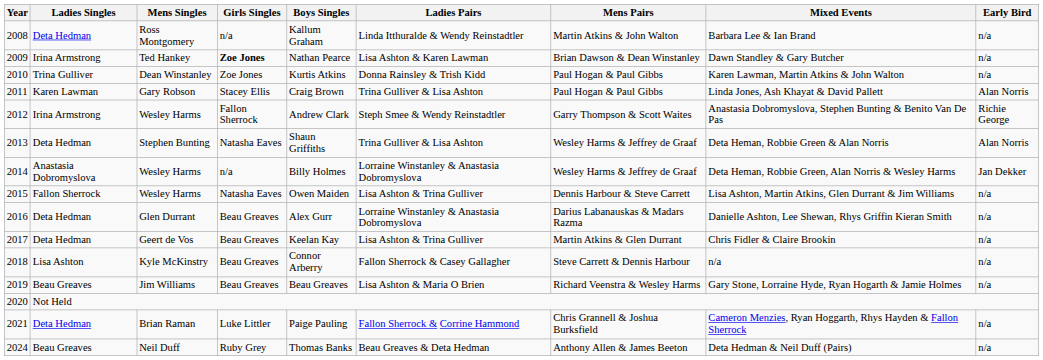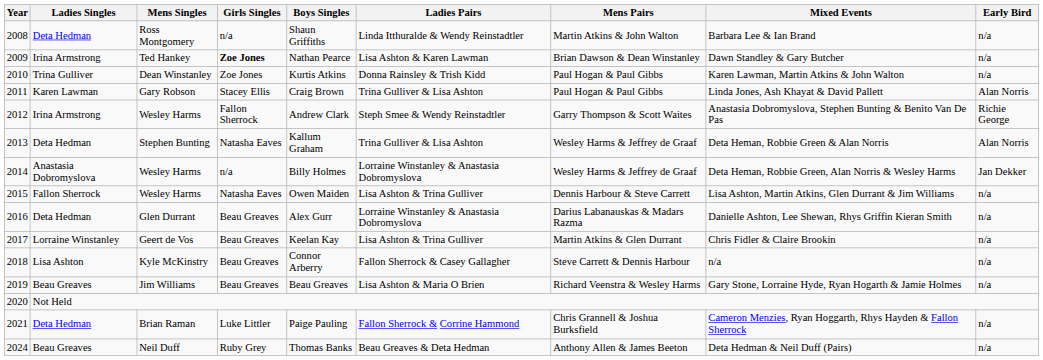 <table class="wikitable">
 <tr>
 <th>Year</th>
 <th>Ladies Singles</th>
 <th>Mens Singles</th>
 <th>Girls Singles</th>
 <th>Boys Singles</th>
 <th>Ladies Pairs</th>
 <th>Mens Pairs</th>
 <th>Mixed Events</th>
 <th>Early Bird</th>
 </tr>
 <tr>
 <td>2008</td>
 <td><a href='#'>Deta Hedman</a></td>
 <td>Ross Montgomery</td>
 <td>n/a</td>
-<td>Kallum Graham</td>
+<td>Shaun Griffiths</td>
 <td>Linda Itthuralde & Wendy Reinstadtler</td>
 <td>Martin Atkins & John Walton</td>
 <td>Barbara Lee & Ian Brand</td>
 <td>n/a</td>
 </tr>
 <tr>
 <td>2009</td>
 <td>Irina Armstrong</td>
 <td>Ted Hankey</td>
 <td><strong>Zoe Jones</strong></td>
 <td>Nathan Pearce</td>
 <td>Lisa Ashton & Karen Lawman</td>
 <td>Brian Dawson & Dean Winstanley</td>
 <td>Dawn Standley & Gary Butcher</td>
 <td>n/a</td>
 </tr>
 <tr>
 <td>2010</td>
 <td>Trina Gulliver</td>
 <td>Dean Winstanley</td>
 <td>Zoe Jones</td>
 <td>Kurtis Atkins</td>
 <td>Donna Rainsley & Trish Kidd</td>
 <td>Paul Hogan & Paul Gibbs</td>
 <td>Karen Lawman, Martin Atkins & John Walton</td>
 <td>n/a</td>
 </tr>
 <tr>
 <td>2011</td>
 <td>Karen Lawman</td>
 <td>Gary Robson</td>
 <td>Stacey Ellis</td>
 <td>Craig Brown</td>
 <td>Trina Gulliver & Lisa Ashton</td>
 <td>Paul Hogan & Paul Gibbs</td>
 <td>Linda Jones, Ash Khayat & David Pallett</td>
 <td>Alan Norris</td>
 </tr>
 <tr>
 <td>2012</td>
 <td>Irina Armstrong</td>
 <td>Wesley Harms</td>
 <td>Fallon Sherrock</td>
 <td>Andrew Clark</td>
 <td>Steph Smee & Wendy Reinstadtler</td>
 <td>Garry Thompson & Scott Waites</td>
 <td>Anastasia Dobromyslova, Stephen Bunting & Benito Van De Pas</td>
 <td>Richie George</td>
 </tr>
 <tr>
 <td>2013</td>
 <td>Deta Hedman</td>
 <td>Stephen Bunting</td>
 <td>Natasha Eaves</td>
-<td>Shaun Griffiths</td>
+<td>Kallum Graham</td>
 <td>Trina Gulliver & Lisa Ashton</td>
 <td>Wesley Harms & Jeffrey de Graaf</td>
 <td>Deta Heman, Robbie Green & Alan Norris</td>
 <td>Alan Norris</td>
 </tr>
 <tr>
 <td>2014</td>
 <td>Anastasia Dobromyslova</td>
 <td>Wesley Harms</td>
 <td>n/a</td>
 <td>Billy Holmes</td>
 <td>Lorraine Winstanley & Anastasia Dobromyslova</td>
 <td>Wesley Harms & Jeffrey de Graaf</td>
 <td>Deta Heman, Robbie Green, Alan Norris & Wesley Harms</td>
 <td>Jan Dekker</td>
 </tr>
 <tr>
 <td>2015</td>
 <td>Fallon Sherrock</td>
 <td>Wesley Harms</td>
 <td>Natasha Eaves</td>
 <td>Owen Maiden</td>
 <td>Lisa Ashton & Trina Gulliver</td>
 <td>Dennis Harbour & Steve Carrett</td>
 <td>Lisa Ashton, Martin Atkins, Glen Durrant & Jim Williams</td>
 <td>n/a</td>
 </tr>
 <tr>
 <td>2016</td>
 <td>Deta Hedman</td>
 <td>Glen Durrant</td>
 <td>Beau Greaves</td>
 <td>Alex Gurr</td>
 <td>Lorraine Winstanley & Anastasia Dobromyslova</td>
 <td>Darius Labanauskas & Madars Razma</td>
 <td>Danielle Ashton, Lee Shewan, Rhys Griffin Kieran Smith</td>
 <td>n/a</td>
 </tr>
 <tr>
 <td>2017</td>
-<td>Deta Hedman</td>
+<td>Lorraine Winstanley</td>
 <td>Geert de Vos</td>
 <td>Beau Greaves</td>
 <td>Keelan Kay</td>
 <td>Lisa Ashton & Trina Gulliver</td>
 <td>Martin Atkins & Glen Durrant</td>
 <td>Chris Fidler & Claire Brookin</td>
 <td>n/a</td>
 </tr>
 <tr>
 <td>2018</td>
 <td>Lisa Ashton</td>
 <td>Kyle McKinstry</td>
 <td>Beau Greaves</td>
 <td>Connor Arberry</td>
 <td>Fallon Sherrock & Casey Gallagher</td>
 <td>Steve Carrett & Dennis Harbour</td>
 <td>n/a</td>
 <td>n/a</td>
 </tr>
 <tr>
 <td>2019</td>
 <td>Beau Greaves</td>
 <td>Jim Williams</td>
 <td>Beau Greaves</td>
 <td>Beau Greaves</td>
 <td>Lisa Ashton & Maria O Brien</td>
 <td>Richard Veenstra & Wesley Harms</td>
 <td>Gary Stone, Lorraine Hyde, Ryan Hogarth & Jamie Holmes</td>
 <td>n/a</td>
 </tr>
 <tr>
 <td>2020</td>
 <td colspan="8">Not Held</td>
 </tr>
 <tr>
 <td>2021</td>
 <td><a href='#'>Deta Hedman</a></td>
 <td>Brian Raman</td>
 <td>Luke Littler</td>
 <td>Paige Pauling</td>
 <td><a href='#'>Fallon Sherrock &</a> <a href='#'>Corrine Hammond</a></td>
 <td>Chris Grannell & Joshua Burksfield</td>
 <td><a href='#'>Cameron Menzies</a>, Ryan Hoggarth, Rhys Hayden & <a href='#'>Fallon Sherrock</a></td>
 <td>n/a</td>
 </tr>
 <tr>
 <td>2024</td>
 <td>Beau Greaves</td>
 <td>Neil Duff</td>
 <td>Ruby Grey</td>
 <td>Thomas Banks</td>
 <td>Beau Greaves & Deta Hedman</td>
 <td>Anthony Allen & James Beeton</td>
 <td>Deta Hedman & Neil Duff (Pairs)</td>
 <td>n/a</td>
 </tr>
 </table>
